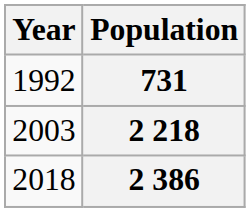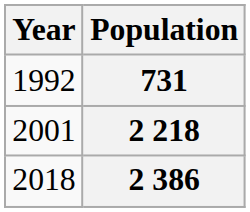 <table class="wikitable">
 <tr>
 <th>Year</th>
 <th>Population</th>
 </tr>
 <tr>
 <td>1992</td>
 <th>731</th>
 </tr>
 <tr>
-<td>2003</td>
+<td>2001</td>
 <th>2 218</th>
 </tr>
 <tr>
 <td>2018</td>
 <th>2 386</th>
 </tr>
 </table>
